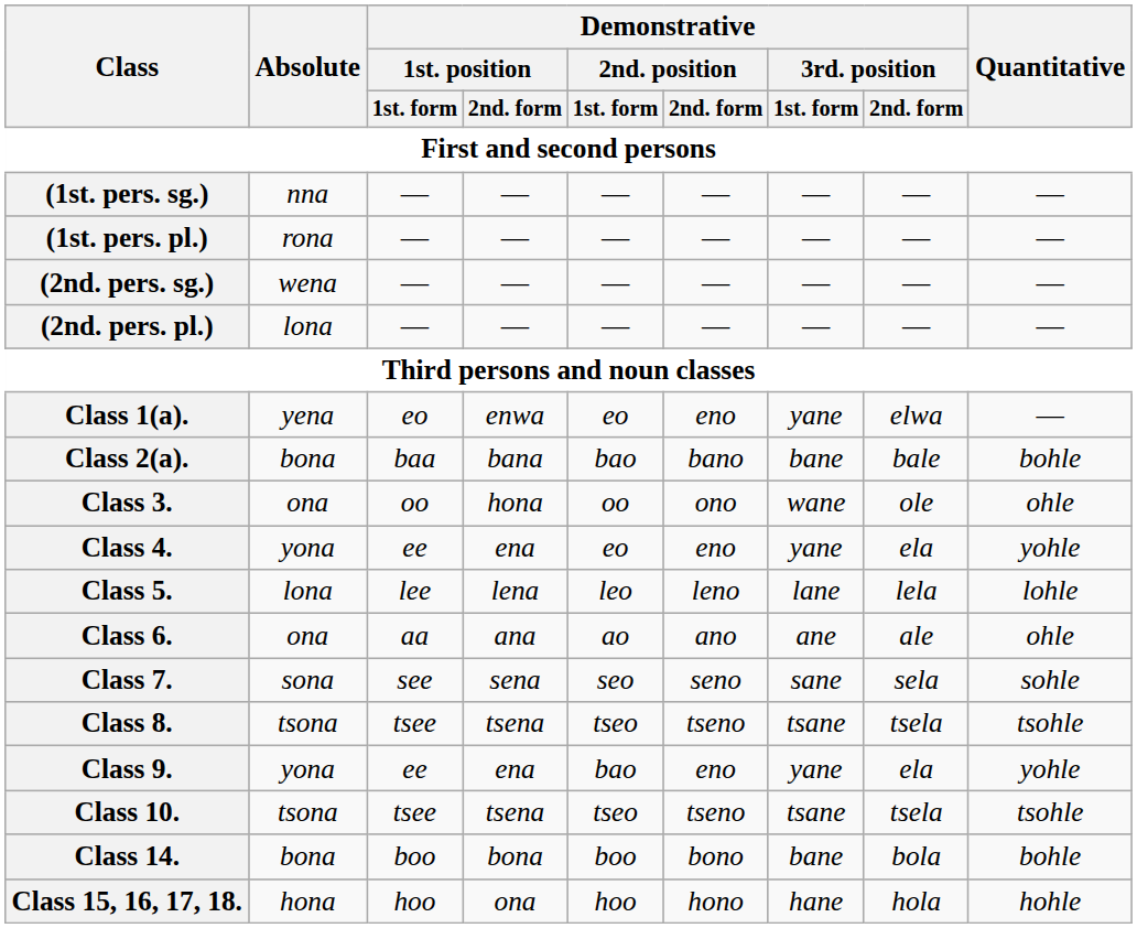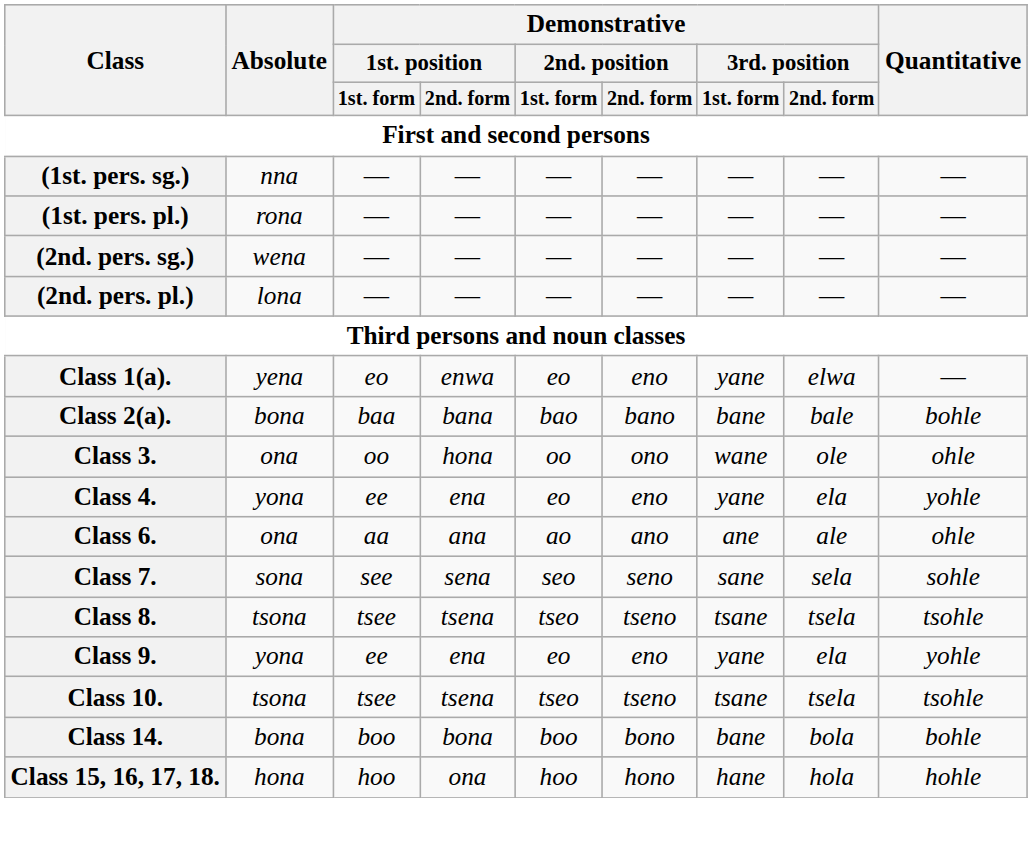 <table class = "wikitable" style = "text-align: center">
 <tr>
 <th rowspan = "3">Class</th>
 <th rowspan = "3">Absolute</th>
 <th colspan = "6">Demonstrative</th>
 <th rowspan = "3">Quantitative</th>
 </tr>
 <tr>
 <th style = "font-size: 90%" colspan = "2">1st. position</th>
 <th style = "font-size: 90%" colspan = "2">2nd. position</th>
 <th style = "font-size: 90%" colspan = "2">3rd. position</th>
 </tr>
 <tr>
 <th style = "font-size: 80%">1st. form</th>
 <th style = "font-size: 80%">2nd. form</th>
 <th style = "font-size: 80%">1st. form</th>
 <th style = "font-size: 80%">2nd. form</th>
 <th style = "font-size: 80%">1st. form</th>
 <th style = "font-size: 80%">2nd. form</th>
 </tr>
 <tr>
 <th colspan = "9" style = "background: white; text-align: center; border-right: white 1px solid; border-left: white 1px solid"><strong>First and second persons</strong></th>
 </tr>
 <tr>
 <th>(1st. pers. sg.)</th>
 <td> <em>nna</em></td>
 <td>—</td>
 <td>—</td>
 <td>—</td>
 <td>—</td>
 <td>—</td>
 <td>—</td>
 <td>—</td>
 </tr>
 <tr>
 <th>(1st. pers. pl.)</th>
 <td> <em>rona</em></td>
 <td>—</td>
 <td>—</td>
 <td>—</td>
 <td>—</td>
 <td>—</td>
 <td>—</td>
 <td>—</td>
 </tr>
 <tr>
 <th>(2nd. pers. sg.)</th>
 <td> <em>wena</em></td>
 <td>—</td>
 <td>—</td>
 <td>—</td>
 <td>—</td>
 <td>—</td>
 <td>—</td>
 <td>—</td>
 </tr>
 <tr>
 <th>(2nd. pers. pl.)</th>
 <td> <em>lona</em></td>
 <td>—</td>
 <td>—</td>
 <td>—</td>
 <td>—</td>
 <td>—</td>
 <td>—</td>
 <td>—</td>
 </tr>
 <tr>
 <th colspan = "9" style = "background: white; text-align: center; border-right: white 1px solid; border-left: white 1px solid"><strong>Third persons and noun classes</strong></th>
 </tr>
 <tr>
 <th>Class 1(a).</th>
 <td> <em>yena</em></td>
 <td> <em>eo</em></td>
 <td> <em>enwa</em></td>
 <td> <em>eo</em></td>
 <td> <em>eno</em></td>
 <td> <em>yane</em></td>
 <td> <em>elwa</em></td>
 <td>—</td>
 </tr>
 <tr>
 <th>Class 2(a).</th>
 <td> <em>bona</em></td>
 <td> <em>baa</em></td>
 <td> <em>bana</em></td>
 <td> <em>bao</em></td>
 <td> <em>bano</em></td>
 <td> <em>bane</em></td>
 <td> <em>bale</em></td>
 <td> <em>bohle</em></td>
 </tr>
 <tr>
 <th>Class 3.</th>
 <td> <em>ona</em></td>
 <td> <em>oo</em></td>
 <td> <em>hona</em></td>
 <td> <em>oo</em></td>
 <td> <em>ono</em></td>
 <td> <em>wane</em></td>
 <td> <em>ole</em></td>
 <td> <em>ohle</em></td>
 </tr>
 <tr>
 <th>Class 4.</th>
 <td> <em>yona</em></td>
 <td> <em>ee</em></td>
 <td> <em>ena</em></td>
 <td> <em>eo</em></td>
 <td> <em>eno</em></td>
 <td> <em>yane</em></td>
 <td> <em>ela</em></td>
 <td> <em>yohle</em></td>
 </tr>
 <tr>
-<th>Class 5.</th>
-<td> <em>lona</em></td>
-<td> <em>lee</em></td>
-<td> <em>lena</em></td>
-<td> <em>leo</em></td>
-<td> <em>leno</em></td>
-<td> <em>lane</em></td>
-<td> <em>lela</em></td>
-<td> <em>lohle</em></td>
-</tr>
-<tr>
 <th>Class 6.</th>
 <td> <em>ona</em></td>
 <td> <em>aa</em></td>
 <td> <em>ana</em></td>
 <td> <em>ao</em></td>
 <td> <em>ano</em></td>
 <td> <em>ane</em></td>
 <td> <em>ale</em></td>
 <td> <em>ohle</em></td>
 </tr>
 <tr>
 <th>Class 7.</th>
 <td> <em>sona</em></td>
 <td> <em>see</em></td>
 <td> <em>sena</em></td>
 <td> <em>seo</em></td>
 <td> <em>seno</em></td>
 <td> <em>sane</em></td>
 <td> <em>sela</em></td>
 <td> <em>sohle</em></td>
 </tr>
 <tr>
 <th>Class 8.</th>
 <td> <em>tsona</em></td>
 <td> <em>tsee</em></td>
 <td> <em>tsena</em></td>
 <td> <em>tseo</em></td>
 <td> <em>tseno</em></td>
 <td> <em>tsane</em></td>
 <td> <em>tsela</em></td>
 <td> <em>tsohle</em></td>
 </tr>
 <tr>
 <th>Class 9.</th>
 <td> <em>yona</em></td>
 <td> <em>ee</em></td>
 <td> <em>ena</em></td>
-<td> <em>bao</em></td>
+<td> <em>eo</em></td>
 <td> <em>eno</em></td>
 <td> <em>yane</em></td>
 <td> <em>ela</em></td>
 <td> <em>yohle</em></td>
 </tr>
 <tr>
 <th>Class 10.</th>
 <td> <em>tsona</em></td>
 <td> <em>tsee</em></td>
 <td> <em>tsena</em></td>
 <td> <em>tseo</em></td>
 <td> <em>tseno</em></td>
 <td> <em>tsane</em></td>
 <td> <em>tsela</em></td>
 <td> <em>tsohle</em></td>
 </tr>
 <tr>
 <th>Class 14.</th>
 <td> <em>bona</em></td>
 <td> <em>boo</em></td>
 <td> <em>bona</em></td>
 <td> <em>boo</em></td>
 <td> <em>bono</em></td>
 <td> <em>bane</em></td>
 <td> <em>bola</em></td>
 <td> <em>bohle</em></td>
 </tr>
 <tr>
 <th>Class 15, 16, 17, 18.</th>
 <td> <em>hona</em></td>
 <td> <em>hoo</em></td>
 <td> <em>ona</em></td>
 <td> <em>hoo</em></td>
 <td> <em>hono</em></td>
 <td> <em>hane</em></td>
 <td> <em>hola</em></td>
 <td> <em>hohle</em></td>
 </tr>
 </table>
